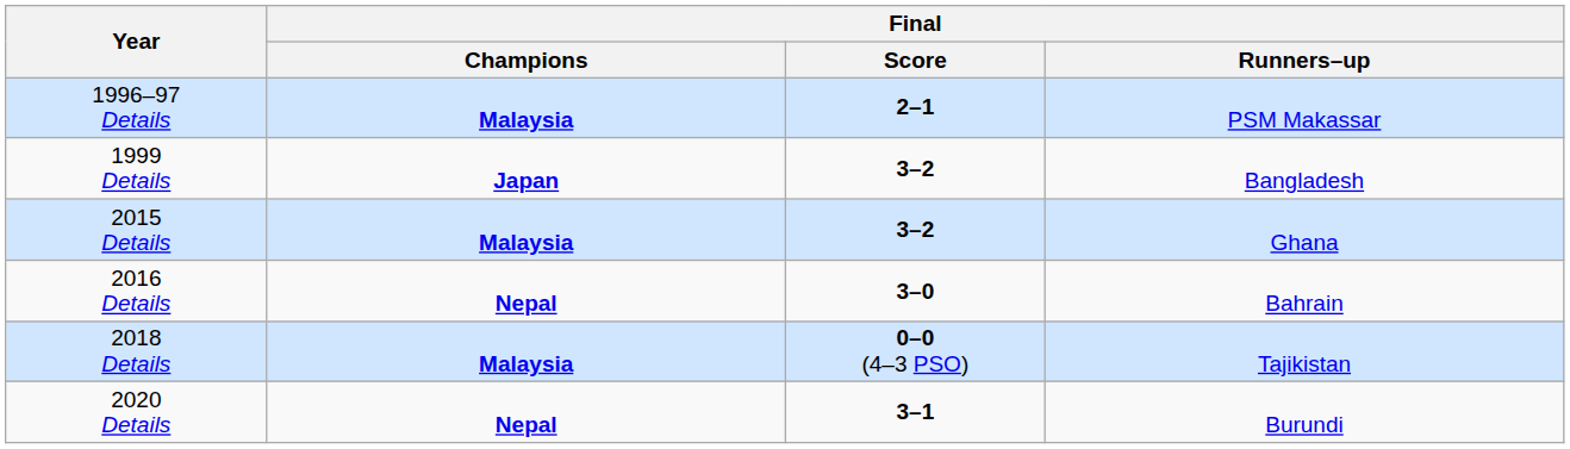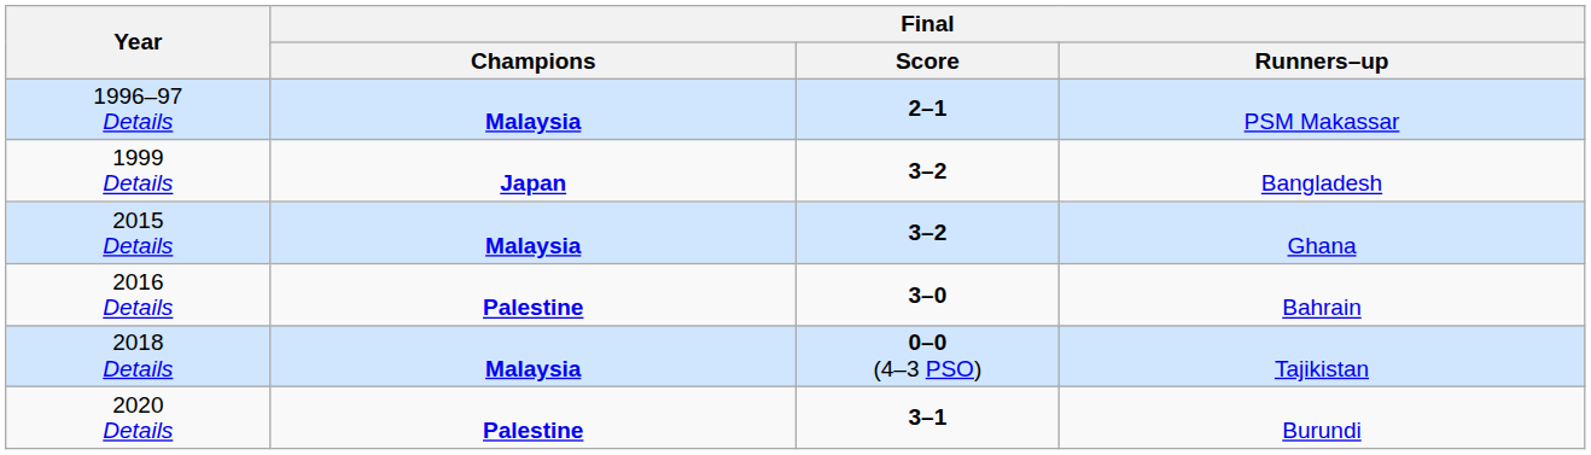 <table class="wikitable" style="font-size:90%; width: 50%; text-align: center;">
 <tr>
 <th rowspan=2 width=5%>Year</th>
 <th colspan=3>Final</th>
 </tr>
 <tr>
 <th width=10%>Champions</th>
 <th width=5%>Score</th>
 <th width=10%>Runners–up</th>
 </tr>
 <tr style="background: #D0E6FF;">
 <td>1996–97 <br> <em><a href='#'>Details</a></em></td>
 <td> <br> <strong><a href='#'>Malaysia</a></strong></td>
 <td><strong>2–1</strong></td>
 <td> <br> <a href='#'>PSM Makassar</a></td>
 </tr>
 <tr>
 <td>1999 <br> <em><a href='#'>Details</a></em></td>
 <td> <br> <strong><a href='#'>Japan</a></strong></td>
 <td><strong>3–2</strong></td>
 <td> <br> <a href='#'>Bangladesh</a></td>
 </tr>
 <tr style="background: #D0E6FF;">
 <td>2015 <br> <em><a href='#'>Details</a></em></td>
 <td> <br> <strong><a href='#'>Malaysia</a></strong></td>
 <td><strong>3–2</strong></td>
 <td> <br> <a href='#'>Ghana</a></td>
 </tr>
 <tr>
 <td>2016 <br> <em><a href='#'>Details</a></em></td>
-<td> <br> <strong><a href='#'>Nepal</a></strong></td>
+<td> <br> <strong><a href='#'>Palestine</a></strong></td>
 <td><strong>3–0</strong></td>
 <td> <br> <a href='#'>Bahrain</a></td>
 </tr>
 <tr style="background: #D0E6FF;">
 <td>2018 <br> <em><a href='#'>Details</a></em></td>
 <td> <br> <strong><a href='#'>Malaysia</a></strong></td>
 <td><strong>0–0</strong> <br>(4–3 <a href='#'>PSO</a>)</td>
 <td> <br> <a href='#'>Tajikistan</a></td>
 </tr>
 <tr>
 <td>2020 <br> <em><a href='#'>Details</a></em></td>
-<td> <br> <strong><a href='#'>Nepal</a></strong></td>
+<td> <br> <strong><a href='#'>Palestine</a></strong></td>
 <td><strong>3–1</strong></td>
 <td> <br> <a href='#'>Burundi</a></td>
 </tr>
 </table>
